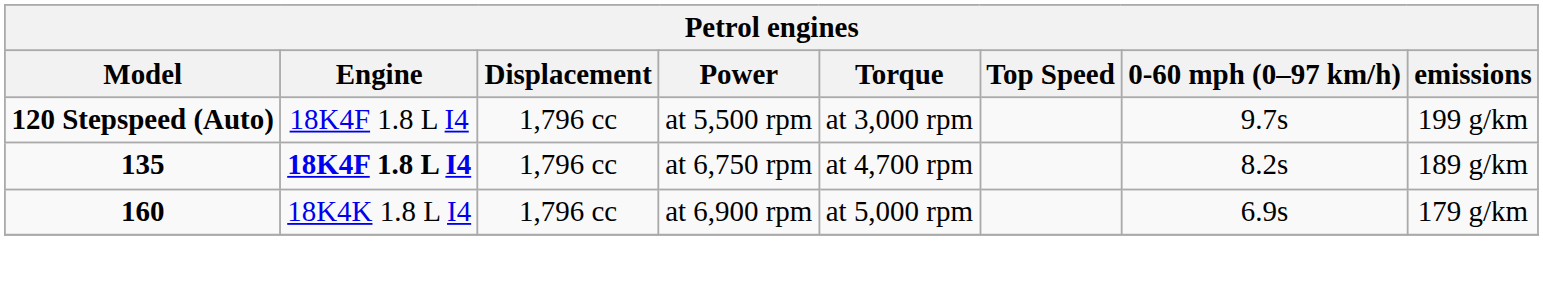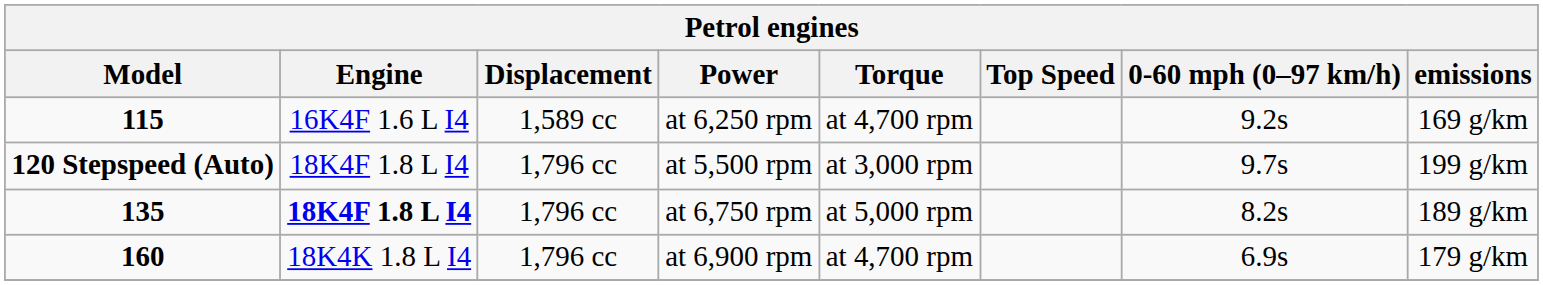 <table class="wikitable" style="text-align:center; font-size:100%;">
 <tr>
 <th colspan=8>Petrol engines</th>
 </tr>
 <tr style="background:#dcdcdc; text-align:center; vertical-align:middle;">
 <th>Model</th>
 <th>Engine</th>
 <th>Displacement</th>
 <th>Power</th>
 <th>Torque</th>
 <th>Top Speed</th>
 <th>0-60 mph (0–97 km/h)</th>
 <th> emissions</th>
+</tr>
+<tr>
+<td><strong>115</strong></td>
+<td><a href='#'>16K4F</a> 1.6 L <a href='#'>I4</a></td>
+<td>1,589 cc</td>
+<td> at 6,250 rpm</td>
+<td> at 4,700 rpm</td>
+<td></td>
+<td>9.2s</td>
+<td>169 g/km</td>
 </tr>
 <tr>
 <td><strong>120 Stepspeed (Auto)</strong></td>
 <td><a href='#'>18K4F</a> 1.8 L <a href='#'>I4</a></td>
 <td>1,796 cc</td>
 <td> at 5,500 rpm</td>
 <td> at 3,000 rpm</td>
 <td></td>
 <td>9.7s</td>
 <td>199 g/km</td>
 </tr>
 <tr>
 <td><strong>135</strong></td>
 <td><strong><a href='#'>18K4F</a> 1.8 L <a href='#'>I4</a></strong></td>
 <td>1,796 cc</td>
 <td> at 6,750 rpm</td>
-<td> at 4,700 rpm</td>
+<td> at 5,000 rpm</td>
 <td></td>
 <td>8.2s</td>
 <td>189 g/km</td>
 </tr>
 <tr>
 <td><strong>160</strong></td>
 <td><a href='#'>18K4K</a> 1.8 L <a href='#'>I4</a></td>
 <td>1,796 cc</td>
 <td> at 6,900 rpm</td>
-<td> at 5,000 rpm</td>
+<td> at 4,700 rpm</td>
 <td></td>
 <td>6.9s</td>
 <td>179 g/km</td>
 </tr>
 <tr>
 </tr>
 </table>
